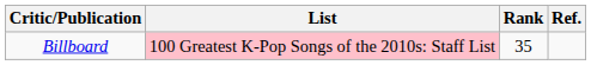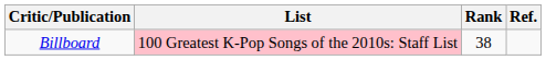 <table class="sortable wikitable">
 <tr>
 <th>Critic/Publication</th>
 <th>List</th>
 <th>Rank</th>
 <th>Ref.</th>
 </tr>
 <tr>
 <td align="center"><em><a href='#'>Billboard</a></em></td>
 <td align="center" style="background: pink;">100 Greatest K-Pop Songs of the 2010s: Staff List</td>
-<td align="center">35</td>
+<td align="center">38</td>
 <td></td>
 </tr>
 </table>
